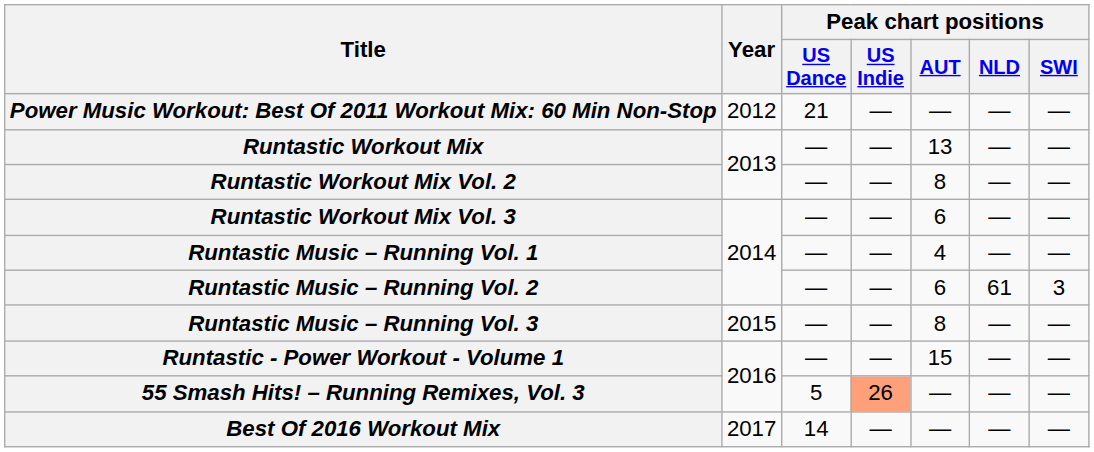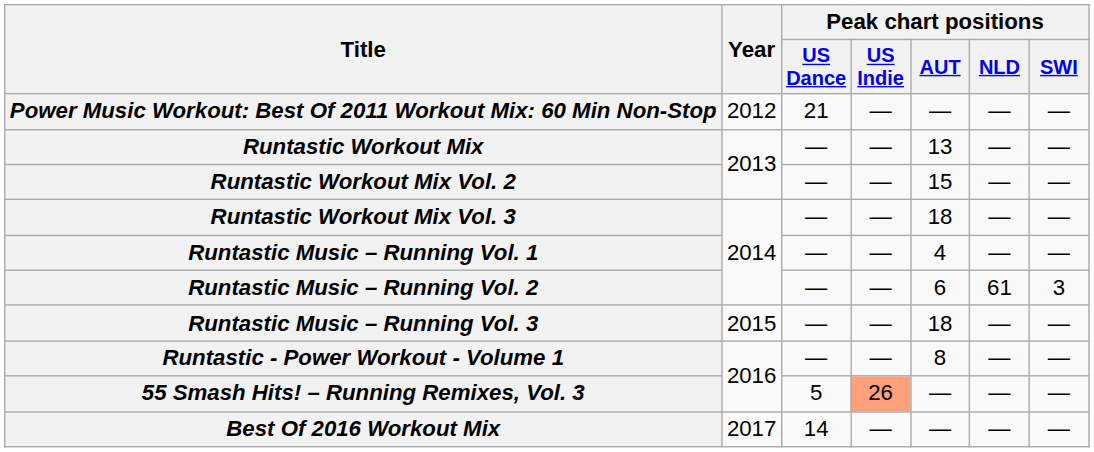 <table class="wikitable plainrowheaders" style="text-align:center;" border="1">
 <tr>
 <th scope="col" rowspan="2">Title</th>
 <th scope="col" rowspan="2">Year</th>
 <th scope="col" colspan="5">Peak chart positions</th>
 </tr>
 <tr>
 <th scope="col" style="width:2.5em;font-size:90%;"><a href='#'>US<br>Dance</a><br></th>
 <th scope="col" style="width:2.5em;font-size:90%;"><a href='#'>US<br>Indie</a><br></th>
 <th scope="col" style="width:2.5em;font-size:90%;"><a href='#'>AUT</a><br></th>
 <th scope="col" style="width:2.5em;font-size:90%;"><a href='#'>NLD</a><br></th>
 <th scope="col" style="width:2.5em;font-size:90%;"><a href='#'>SWI</a><br></th>
 </tr>
 <tr>
 <th scope="row"><em>Power Music Workout: Best Of 2011 Workout Mix: 60 Min Non-Stop</em></th>
 <td>2012</td>
 <td>21</td>
 <td>—</td>
 <td>—</td>
 <td>—</td>
 <td>—</td>
 </tr>
 <tr>
 <th scope="row"><em>Runtastic Workout Mix</em></th>
 <td rowspan=2>2013</td>
 <td>—</td>
 <td>—</td>
 <td>13</td>
 <td>—</td>
 <td>—</td>
 </tr>
 <tr>
 <th scope="row"><em>Runtastic Workout Mix Vol. 2</em></th>
 <td>—</td>
 <td>—</td>
-<td>8</td>
+<td>15</td>
 <td>—</td>
 <td>—</td>
 </tr>
 <tr>
 <th scope="row"><em>Runtastic Workout Mix Vol. 3</em></th>
 <td rowspan=3>2014</td>
 <td>—</td>
 <td>—</td>
-<td>6</td>
+<td>18</td>
 <td>—</td>
 <td>—</td>
 </tr>
 <tr>
 <th scope="row"><em>Runtastic Music – Running Vol. 1</em></th>
 <td>—</td>
 <td>—</td>
 <td>4</td>
 <td>—</td>
 <td>—</td>
 </tr>
 <tr>
 <th scope="row"><em>Runtastic Music – Running Vol. 2</em></th>
 <td>—</td>
 <td>—</td>
 <td>6</td>
 <td>61</td>
 <td>3</td>
 </tr>
 <tr>
 <th scope="row"><em>Runtastic Music – Running Vol. 3</em></th>
 <td>2015</td>
 <td>—</td>
 <td>—</td>
-<td>8</td>
+<td>18</td>
 <td>—</td>
 <td>—</td>
 </tr>
 <tr>
 <th scope="row"><em>Runtastic - Power Workout - Volume 1</em></th>
 <td rowspan=2>2016</td>
 <td>—</td>
 <td>—</td>
-<td>15</td>
+<td>8</td>
 <td>—</td>
 <td>—</td>
 </tr>
 <tr>
 <th scope="row"><em>55 Smash Hits! – Running Remixes, Vol. 3</em></th>
 <td>5</td>
 <td style="background: lightsalmon;">26</td>
 <td>—</td>
 <td>—</td>
 <td>—</td>
 </tr>
 <tr>
 <th scope="row"><em>Best Of 2016 Workout Mix</em></th>
 <td>2017</td>
 <td>14</td>
 <td>—</td>
 <td>—</td>
 <td>—</td>
 <td>—</td>
 </tr>
 </table>
